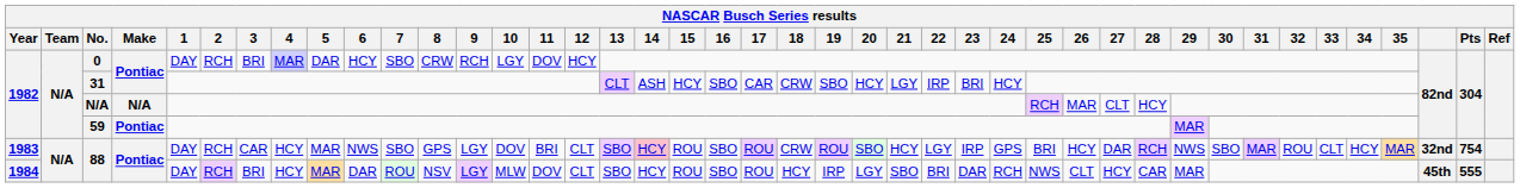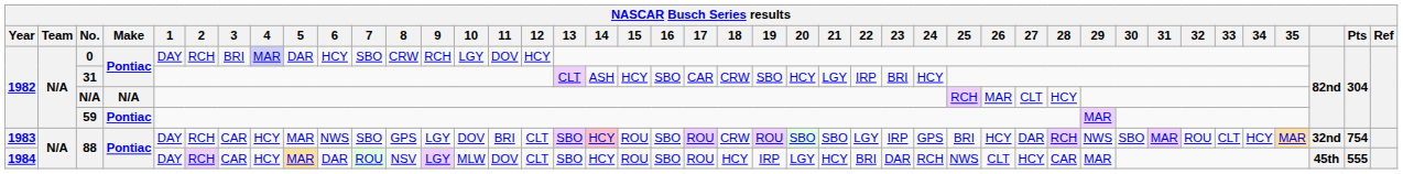 <table class="wikitable" style="text-align:center; font-size:75%">
 <tr>
 <th colspan=42><a href='#'>NASCAR</a> <a href='#'>Busch Series</a> results</th>
 </tr>
 <tr>
 <th>Year</th>
 <th>Team</th>
 <th>No.</th>
 <th>Make</th>
 <th>1</th>
 <th>2</th>
 <th>3</th>
 <th>4</th>
 <th>5</th>
 <th>6</th>
 <th>7</th>
 <th>8</th>
 <th>9</th>
 <th>10</th>
 <th>11</th>
 <th>12</th>
 <th>13</th>
 <th>14</th>
 <th>15</th>
 <th>16</th>
 <th>17</th>
 <th>18</th>
 <th>19</th>
 <th>20</th>
 <th>21</th>
 <th>22</th>
 <th>23</th>
 <th>24</th>
 <th>25</th>
 <th>26</th>
 <th>27</th>
 <th>28</th>
 <th>29</th>
 <th>30</th>
 <th>31</th>
 <th>32</th>
 <th>33</th>
 <th>34</th>
 <th>35</th>
 <th></th>
 <th>Pts</th>
 <th>Ref</th>
 </tr>
 <tr>
 <th rowspan=4><a href='#'>1982</a></th>
 <th rowspan=4>N/A</th>
 <th>0</th>
 <th rowspan=2><a href='#'>Pontiac</a></th>
 <td><a href='#'>DAY</a></td>
 <td><a href='#'>RCH</a></td>
 <td><a href='#'>BRI</a></td>
 <td style="background:#CFCFFF;"><a href='#'>MAR</a><br></td>
 <td><a href='#'>DAR</a></td>
 <td><a href='#'>HCY</a></td>
 <td><a href='#'>SBO</a></td>
 <td><a href='#'>CRW</a></td>
 <td><a href='#'>RCH</a></td>
 <td><a href='#'>LGY</a></td>
 <td><a href='#'>DOV</a></td>
 <td><a href='#'>HCY</a></td>
 <td colspan=23></td>
 <th rowspan=4>82nd</th>
 <th rowspan=4>304</th>
 <th rowspan=4></th>
 </tr>
 <tr>
 <th>31</th>
 <td colspan=12></td>
 <td style="background:#EFCFFF;"><a href='#'>CLT</a><br></td>
 <td><a href='#'>ASH</a></td>
 <td><a href='#'>HCY</a></td>
 <td><a href='#'>SBO</a></td>
 <td><a href='#'>CAR</a></td>
 <td><a href='#'>CRW</a></td>
 <td><a href='#'>SBO</a></td>
 <td><a href='#'>HCY</a></td>
 <td><a href='#'>LGY</a></td>
 <td><a href='#'>IRP</a></td>
 <td><a href='#'>BRI</a></td>
 <td><a href='#'>HCY</a></td>
 <td colspan=11></td>
 </tr>
 <tr>
 <th>N/A</th>
 <th>N/A</th>
 <td colspan=24></td>
 <td style="background:#EFCFFF;"><a href='#'>RCH</a><br></td>
 <td><a href='#'>MAR</a></td>
 <td><a href='#'>CLT</a></td>
 <td><a href='#'>HCY</a></td>
 <td colspan=7></td>
 </tr>
 <tr>
 <th>59</th>
 <th><a href='#'>Pontiac</a></th>
 <td colspan=28></td>
 <td style="background:#EFCFFF;"><a href='#'>MAR</a><br></td>
 <td colspan=6></td>
 </tr>
 <tr>
 <th><a href='#'>1983</a></th>
 <th rowspan=2>N/A</th>
 <th rowspan=2>88</th>
 <th rowspan=2><a href='#'>Pontiac</a></th>
 <td><a href='#'>DAY</a></td>
 <td><a href='#'>RCH</a></td>
 <td><a href='#'>CAR</a></td>
 <td><a href='#'>HCY</a></td>
 <td><a href='#'>MAR</a></td>
 <td><a href='#'>NWS</a></td>
 <td><a href='#'>SBO</a></td>
 <td><a href='#'>GPS</a></td>
 <td><a href='#'>LGY</a></td>
 <td><a href='#'>DOV</a></td>
 <td><a href='#'>BRI</a></td>
 <td><a href='#'>CLT</a></td>
 <td style="background:#EFCFFF;"><a href='#'>SBO</a><br></td>
 <td style="background: pink;"><a href='#'>HCY</a></td>
 <td><a href='#'>ROU</a></td>
 <td><a href='#'>SBO</a></td>
 <td style="background:#EFCFFF;"><a href='#'>ROU</a><br></td>
 <td><a href='#'>CRW</a></td>
 <td style="background:#EFCFFF;"><a href='#'>ROU</a><br></td>
 <td style="background:#DFFFDF;"><a href='#'>SBO</a><br></td>
-<td><a href='#'>HCY</a></td>
+<td><a href='#'>SBO</a></td>
 <td><a href='#'>LGY</a></td>
 <td><a href='#'>IRP</a></td>
 <td><a href='#'>GPS</a></td>
 <td><a href='#'>BRI</a></td>
 <td><a href='#'>HCY</a></td>
 <td><a href='#'>DAR</a></td>
 <td style="background:#EFCFFF;"><a href='#'>RCH</a><br></td>
 <td><a href='#'>NWS</a></td>
 <td><a href='#'>SBO</a></td>
 <td style="background:#EFCFFF;"><a href='#'>MAR</a><br></td>
 <td><a href='#'>ROU</a></td>
 <td><a href='#'>CLT</a></td>
 <td><a href='#'>HCY</a></td>
 <td style="background:#FFDF9F;"><a href='#'>MAR</a><br></td>
 <th>32nd</th>
 <th>754</th>
 <th></th>
 </tr>
 <tr>
 <th><a href='#'>1984</a></th>
 <td><a href='#'>DAY</a></td>
 <td style="background:#EFCFFF;"><a href='#'>RCH</a><br></td>
-<td><a href='#'>BRI</a></td>
+<td><a href='#'>CAR</a></td>
 <td><a href='#'>HCY</a></td>
 <td style="background:#FFDF9F;"><a href='#'>MAR</a><br></td>
 <td><a href='#'>DAR</a></td>
 <td style="background:#DFFFDF;"><a href='#'>ROU</a><br></td>
 <td><a href='#'>NSV</a></td>
 <td style="background:#EFCFFF;"><a href='#'>LGY</a><br></td>
 <td><a href='#'>MLW</a></td>
 <td><a href='#'>DOV</a></td>
 <td><a href='#'>CLT</a></td>
 <td><a href='#'>SBO</a></td>
 <td><a href='#'>HCY</a></td>
 <td><a href='#'>ROU</a></td>
 <td><a href='#'>SBO</a></td>
 <td><a href='#'>ROU</a></td>
 <td><a href='#'>HCY</a></td>
 <td><a href='#'>IRP</a></td>
 <td><a href='#'>LGY</a></td>
-<td><a href='#'>SBO</a></td>
+<td><a href='#'>HCY</a></td>
 <td><a href='#'>BRI</a></td>
 <td><a href='#'>DAR</a></td>
 <td><a href='#'>RCH</a></td>
 <td><a href='#'>NWS</a></td>
 <td><a href='#'>CLT</a></td>
 <td><a href='#'>HCY</a></td>
 <td><a href='#'>CAR</a></td>
 <td><a href='#'>MAR</a></td>
 <td colspan=6></td>
 <th>45th</th>
 <th>555</th>
 <th></th>
 </tr>
 </table>
